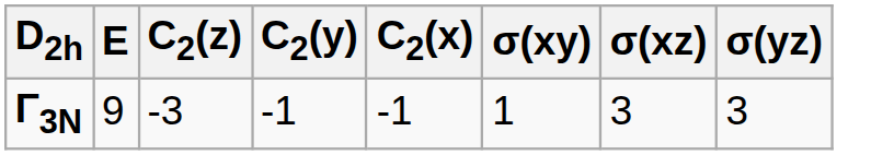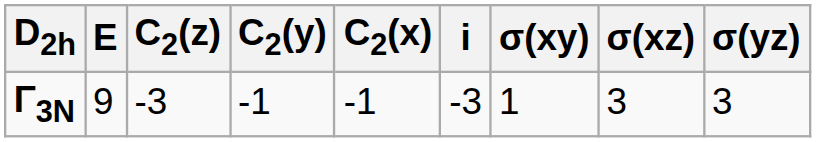 <table class="wikitable">
 <tr>
 <th><strong>D<sub>2h</sub></strong></th>
 <th><strong>E</strong></th>
 <th><strong>C<sub>2</sub>(z)</strong></th>
 <th><strong>C<sub>2</sub>(y)</strong></th>
 <th><strong>C<sub>2</sub>(x)</strong></th>
+<th><strong>i</strong></th>
 <th><strong>σ(xy)</strong></th>
 <th><strong>σ(xz)</strong></th>
 <th><strong>σ(yz)</strong></th>
 </tr>
 <tr>
 <td><strong>Γ<sub>3N</sub></strong></td>
 <td>9</td>
 <td>-3</td>
 <td>-1</td>
 <td>-1</td>
+<td>-3</td>
 <td>1</td>
 <td>3</td>
 <td>3</td>
 </tr>
 </table>
